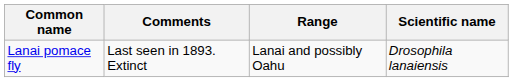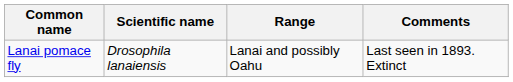 <table class="wikitable">
 <tr>
 <th>Common name</th>
+<th>Scientific name</th>
+<th>Range</th>
 <th class="unsortable">Comments</th>
-<th>Range</th>
-<th>Scientific name</th>
 </tr>
 <tr>
 <td><a href='#'>Lanai pomace fly</a></td>
+<td><em>Drosophila lanaiensis</em></td>
+<td>Lanai and possibly Oahu</td>
 <td>Last seen in 1893. Extinct</td>
-<td>Lanai and possibly Oahu</td>
-<td><em>Drosophila lanaiensis</em></td>
 </tr>
 </table>
